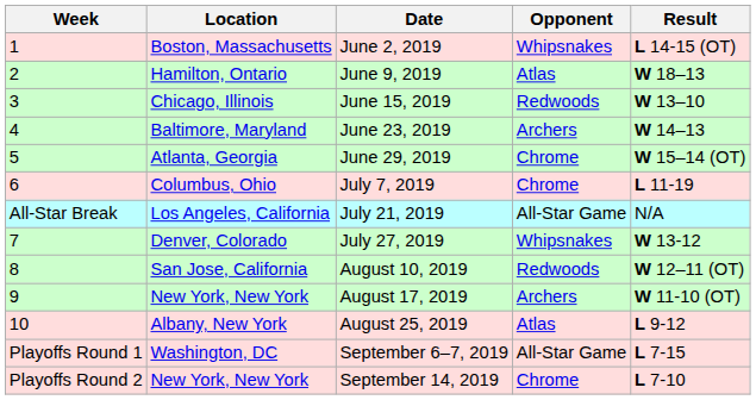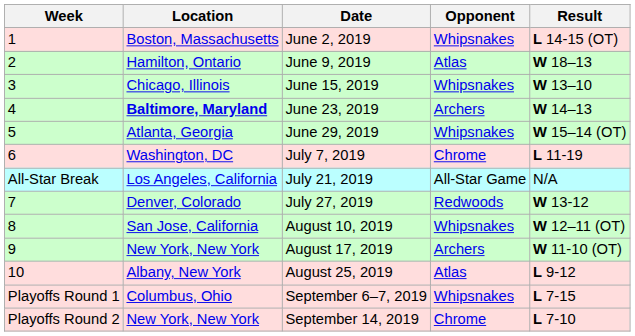 <table class="wikitable">
 <tr>
 <th>Week</th>
 <th>Location</th>
 <th>Date</th>
 <th>Opponent</th>
 <th>Result</th>
 </tr>
 <tr bgcolor="#FFDDDD">
 <td>1</td>
 <td><a href='#'>Boston, Massachusetts</a></td>
 <td>June 2, 2019</td>
 <td><a href='#'>Whipsnakes</a></td>
 <td><strong>L</strong> 14-15 (OT)</td>
 </tr>
 <tr bgcolor="#CCFFCC">
 <td>2</td>
 <td><a href='#'>Hamilton, Ontario</a></td>
 <td>June 9, 2019</td>
 <td><a href='#'>Atlas</a></td>
 <td><strong>W</strong> 18–13</td>
 </tr>
 <tr bgcolor="#CCFFCC">
 <td>3</td>
 <td><a href='#'>Chicago, Illinois</a></td>
 <td>June 15, 2019</td>
-<td><a href='#'>Redwoods</a></td>
+<td><a href='#'>Whipsnakes</a></td>
 <td><strong>W</strong> 13–10</td>
 </tr>
 <tr bgcolor="#CCFFCC">
 <td>4</td>
-<td><a href='#'>Baltimore, Maryland</a></td>
+<td><strong><a href='#'>Baltimore, Maryland</a></strong></td>
 <td>June 23, 2019</td>
 <td><a href='#'>Archers</a></td>
 <td><strong>W</strong> 14–13</td>
 </tr>
 <tr bgcolor="#CCFFCC">
 <td>5</td>
 <td><a href='#'>Atlanta, Georgia</a></td>
 <td>June 29, 2019</td>
-<td><a href='#'>Chrome</a></td>
+<td><a href='#'>Whipsnakes</a></td>
 <td><strong>W</strong> 15–14 (OT)</td>
 </tr>
 <tr bgcolor="#FFDDDD">
 <td>6</td>
-<td><a href='#'>Columbus, Ohio</a></td>
+<td><a href='#'>Washington, DC</a></td>
 <td>July 7, 2019</td>
 <td><a href='#'>Chrome</a></td>
 <td><strong>L</strong> 11-19</td>
 </tr>
 <tr style=background:#bff>
 <td>All-Star Break</td>
 <td><a href='#'>Los Angeles, California</a></td>
 <td>July 21, 2019</td>
 <td>All-Star Game</td>
 <td>N/A</td>
 </tr>
 <tr bgcolor="#CCFFCC">
 <td>7</td>
 <td><a href='#'>Denver, Colorado</a></td>
 <td>July 27, 2019</td>
-<td><a href='#'>Whipsnakes</a></td>
+<td><a href='#'>Redwoods</a></td>
 <td><strong>W</strong> 13-12</td>
 </tr>
 <tr bgcolor="#CCFFCC">
 <td>8</td>
 <td><a href='#'>San Jose, California</a></td>
 <td>August 10, 2019</td>
-<td><a href='#'>Redwoods</a></td>
+<td><a href='#'>Whipsnakes</a></td>
 <td><strong>W</strong> 12–11 (OT)</td>
 </tr>
 <tr bgcolor="#CCFFCC">
 <td>9</td>
 <td><a href='#'>New York, New York</a></td>
 <td>August 17, 2019</td>
 <td><a href='#'>Archers</a></td>
 <td><strong>W</strong> 11-10 (OT)</td>
 </tr>
 <tr bgcolor="#FFDDDD">
 <td>10</td>
 <td><a href='#'>Albany, New York</a></td>
 <td>August 25, 2019</td>
 <td><a href='#'>Atlas</a></td>
 <td><strong>L</strong> 9-12</td>
 </tr>
 <tr bgcolor="#FFDDDD">
 <td>Playoffs Round 1</td>
-<td><a href='#'>Washington, DC</a></td>
+<td><a href='#'>Columbus, Ohio</a></td>
 <td>September 6–7, 2019</td>
-<td>All-Star Game</td>
+<td><a href='#'>Whipsnakes</a></td>
 <td><strong>L</strong> 7-15</td>
 </tr>
 <tr bgcolor="#FFDDDD">
 <td>Playoffs Round 2</td>
 <td><a href='#'>New York, New York</a></td>
 <td>September 14, 2019</td>
 <td><a href='#'>Chrome</a></td>
 <td><strong>L</strong> 7-10</td>
 </tr>
 </table>
